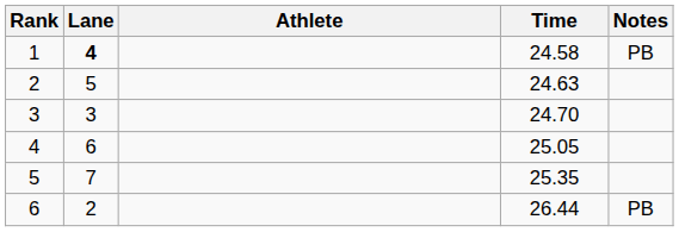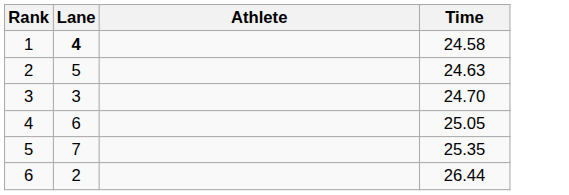 <table class="wikitable" style="text-align:center">
 <tr>
 <th>Rank</th>
 <th>Lane</th>
 <th width=300>Athlete</th>
 <th width=80>Time</th>
-<th>Notes</th>
 </tr>
 <tr>
 <td>1</td>
 <td><strong>4</strong></td>
 <td align=left></td>
 <td>24.58</td>
-<td>PB</td>
 </tr>
 <tr>
 <td>2</td>
 <td>5</td>
 <td align=left></td>
 <td>24.63</td>
-<td></td>
 </tr>
 <tr>
 <td>3</td>
 <td>3</td>
 <td align=left></td>
 <td>24.70</td>
-<td></td>
 </tr>
 <tr>
 <td>4</td>
 <td>6</td>
 <td align=left></td>
 <td>25.05</td>
-<td></td>
 </tr>
 <tr>
 <td>5</td>
 <td>7</td>
 <td align=left></td>
 <td>25.35</td>
-<td></td>
 </tr>
 <tr>
 <td>6</td>
 <td>2</td>
 <td align=left></td>
 <td>26.44</td>
-<td>PB</td>
 </tr>
 </table>
